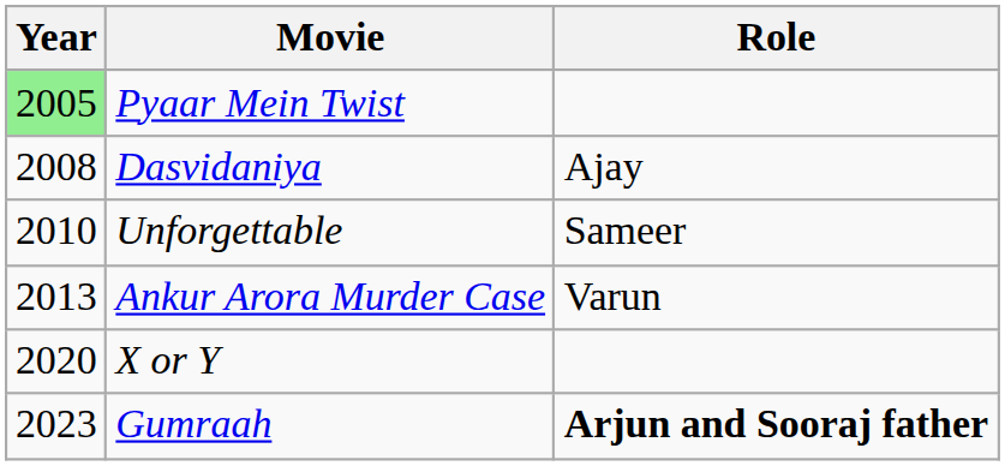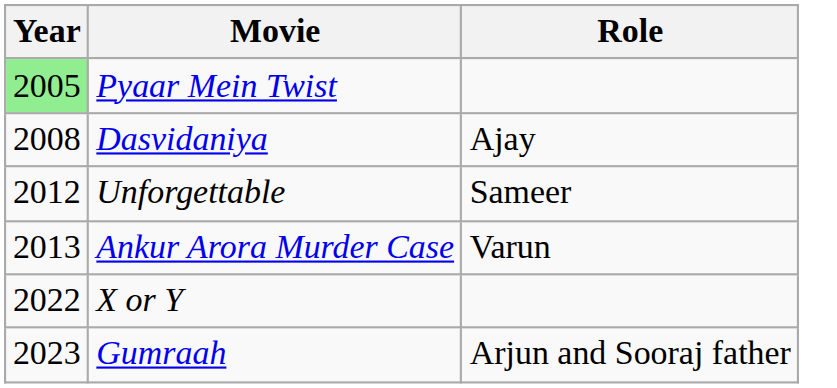 <table class="wikitable sortable">
 <tr>
 <th>Year</th>
 <th>Movie</th>
 <th>Role</th>
 </tr>
 <tr>
 <td style="background: lightgreen;">2005</td>
 <td><em><a href='#'>Pyaar Mein Twist</a></em></td>
 <td></td>
 </tr>
 <tr>
 <td>2008</td>
 <td><em><a href='#'>Dasvidaniya</a></em></td>
 <td>Ajay</td>
 </tr>
 <tr>
-<td>2010</td>
+<td>2012</td>
 <td><em>Unforgettable</em></td>
 <td>Sameer</td>
 </tr>
 <tr>
 <td>2013</td>
 <td><em><a href='#'>Ankur Arora Murder Case</a></em></td>
 <td>Varun</td>
 </tr>
 <tr>
-<td>2020</td>
+<td>2022</td>
 <td><em>X or Y</em></td>
 <td></td>
 </tr>
 <tr>
 <td>2023</td>
 <td><em><a href='#'>Gumraah</a></em></td>
-<td><strong>Arjun and Sooraj father</strong></td>
+<td>Arjun and Sooraj father</td>
 </tr>
 </table>
